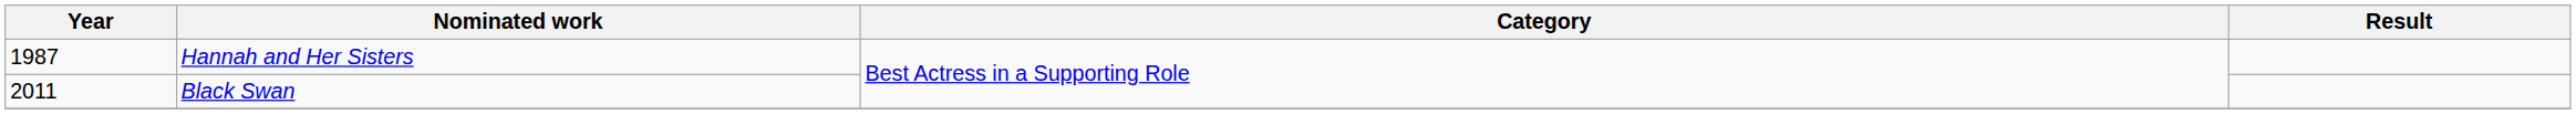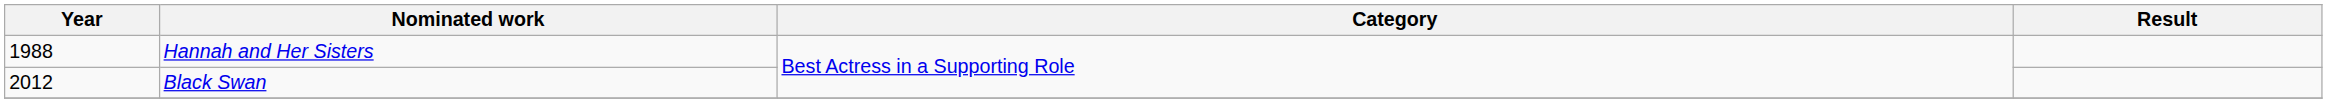 <table width="95%" class="wikitable sortable">
 <tr>
 <th width="5%">Year</th>
 <th width="20%">Nominated work</th>
 <th width="40%">Category</th>
 <th width="10%">Result</th>
 </tr>
 <tr>
-<td>1987</td>
+<td>1988</td>
 <td><em><a href='#'>Hannah and Her Sisters</a></em></td>
 <td rowspan="2"><a href='#'>Best Actress in a Supporting Role</a></td>
 <td></td>
 </tr>
 <tr>
-<td>2011</td>
+<td>2012</td>
 <td><em><a href='#'>Black Swan</a></em></td>
 <td></td>
 </tr>
 <tr>
 </tr>
 </table>
